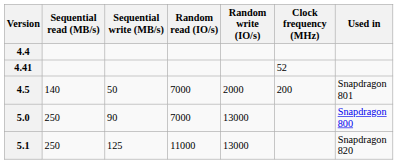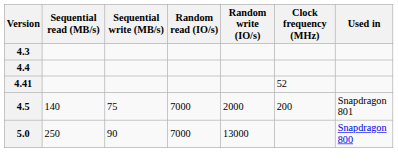 <table class="wikitable">
 <tr>
 <th>Version</th>
 <th>Sequential read (MB/s)</th>
 <th>Sequential write (MB/s)</th>
 <th>Random read (IO/s)</th>
 <th>Random write (IO/s)</th>
 <th>Clock frequency (MHz)</th>
 <th>Used in</th>
+</tr>
+<tr>
+<th>4.3</th>
+<td></td>
+<td></td>
+<td></td>
+<td></td>
+<td></td>
+<td></td>
 </tr>
 <tr>
 <th>4.4</th>
 <td></td>
 <td></td>
 <td></td>
 <td></td>
 <td></td>
 <td></td>
 </tr>
 <tr>
 <th>4.41</th>
 <td></td>
 <td></td>
 <td></td>
 <td></td>
 <td>52</td>
 <td></td>
 </tr>
 <tr>
 <th>4.5</th>
 <td>140</td>
-<td>50</td>
+<td>75</td>
 <td>7000</td>
 <td>2000</td>
 <td>200</td>
 <td>Snapdragon 801</td>
 </tr>
 <tr>
 <th>5.0</th>
 <td>250</td>
 <td>90</td>
 <td>7000</td>
 <td>13000</td>
 <td></td>
 <td><a href='#'>Snapdragon 800</a></td>
 </tr>
-<tr>
-<th>5.1</th>
-<td>250</td>
-<td>125</td>
-<td>11000</td>
-<td>13000</td>
-<td></td>
-<td>Snapdragon 820</td>
-</tr>
 </table>
